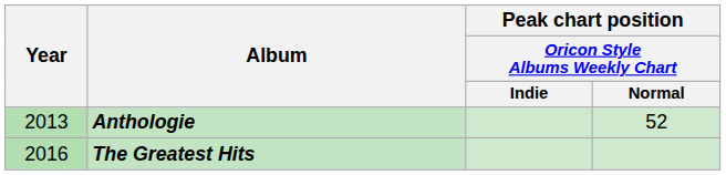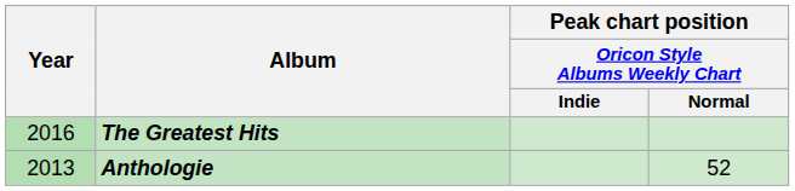 <table class="wikitable">
 <tr>
 <th width="60" rowspan="3">Year</th>
 <th rowspan="3" width="300">Album</th>
 <th width="200" colspan="2">Peak chart position</th>
 </tr>
 <tr bgcolor="C2D2E5" style="font-size:smaller;">
 <th bgcolor="C2D2E5" colspan="2"><a href='#'><em>Oricon Style<br>Albums Weekly Chart</em></a><br></th>
 </tr>
 <tr style="font-size:smaller;">
 <th bgcolor="C2D2E5" width="50">Indie</th>
 <th bgcolor="C2D2E5" width="50">Normal</th>
 </tr>
 <tr>
+<td align="center" bgcolor="#B2DEB2">2016</td>
+<td bgcolor="#C2E4C2"><strong><em>The Greatest Hits</em></strong> </td>
+<td align="center" bgcolor="#CEE9CE"></td>
+<td align="center" bgcolor="#CEE9CE"></td>
+</tr>
+<tr>
 <td align="center" bgcolor="#B2DEB2">2013</td>
 <td bgcolor="#C2E4C2"><strong><em>Anthologie</em></strong> </td>
 <td align="center" bgcolor="#CEE9CE"></td>
 <td align="center" bgcolor="#CEE9CE">52</td>
 </tr>
-<tr>
-<td align="center" bgcolor="#B2DEB2">2016</td>
-<td bgcolor="#C2E4C2"><strong><em>The Greatest Hits</em></strong> </td>
-<td align="center" bgcolor="#CEE9CE"></td>
-<td align="center" bgcolor="#CEE9CE"></td>
-</tr>
 </table>
